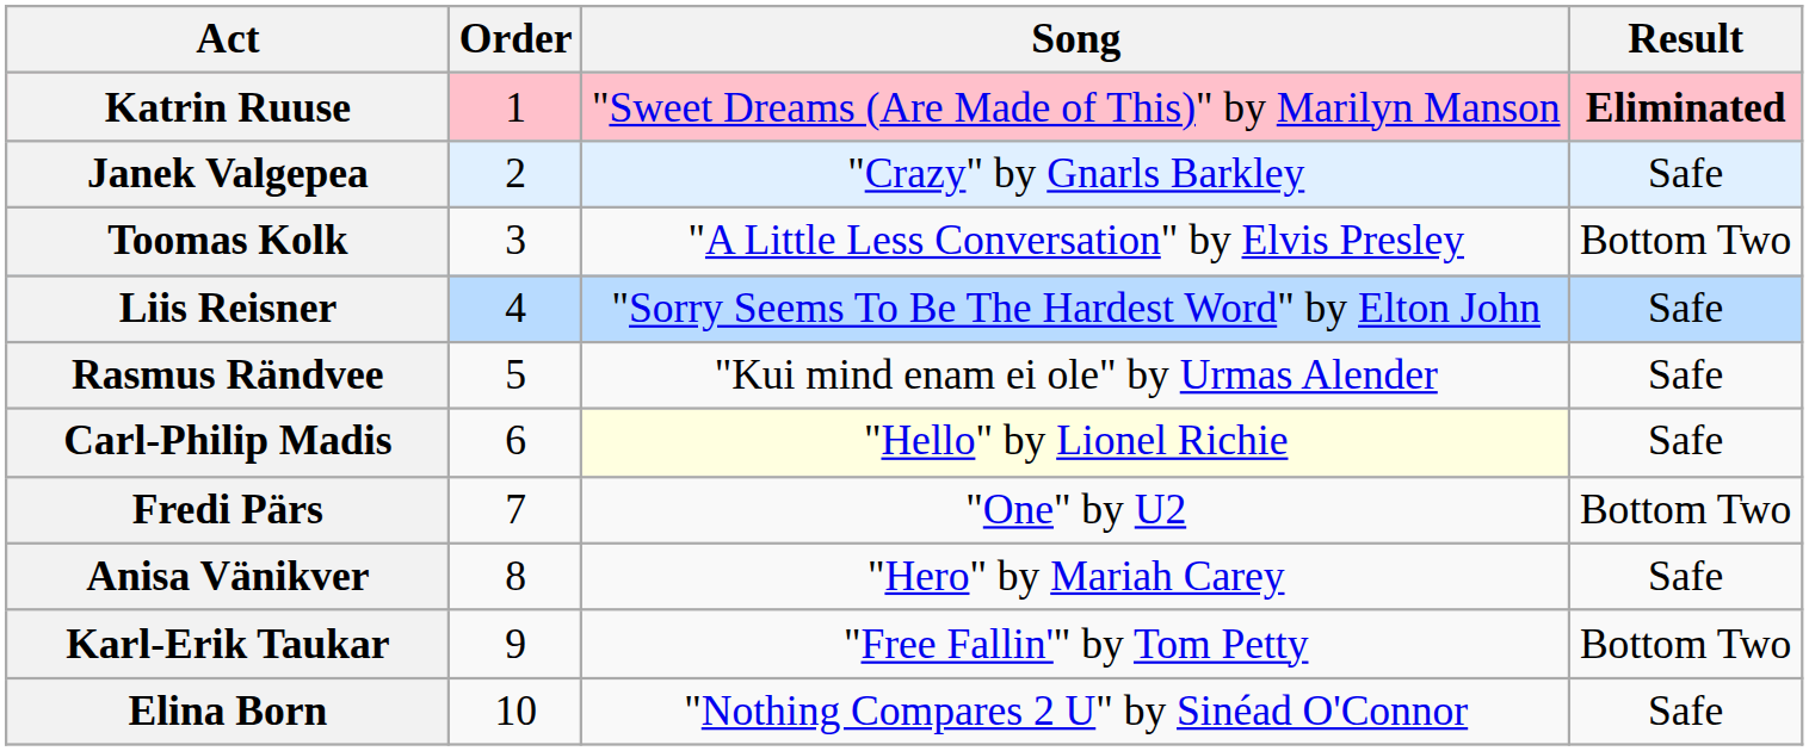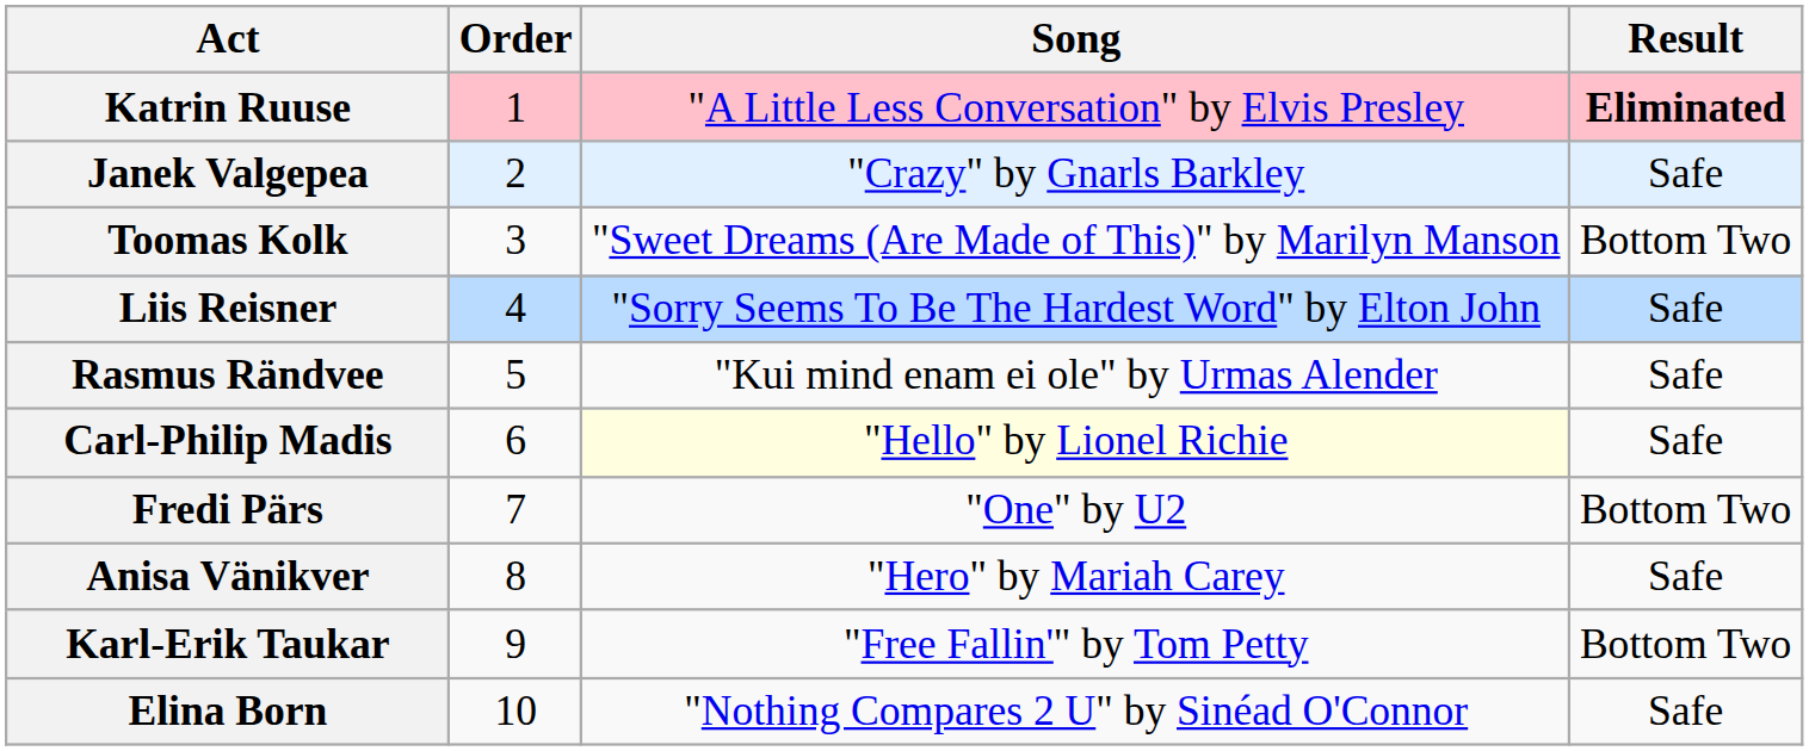 <table class="wikitable plainrowheaders" style="text-align:center;">
 <tr>
 <th scope="col" style="width:10em;">Act</th>
 <th scope="col">Order</th>
 <th scope="col">Song</th>
 <th scope="col">Result</th>
 </tr>
 <tr style="background:pink;">
 <th scope="row"><strong>Katrin Ruuse</strong></th>
 <td>1</td>
-<td>"<a href='#'>Sweet Dreams (Are Made of This)</a>" by <a href='#'>Marilyn Manson</a></td>
+<td>"<a href='#'>A Little Less Conversation</a>" by <a href='#'>Elvis Presley</a></td>
 <td><strong>Eliminated</strong></td>
 </tr>
 <tr bgcolor="E0F0FF">
 <th scope="row">Janek Valgepea</th>
 <td>2</td>
 <td>"<a href='#'>Crazy</a>" by <a href='#'>Gnarls Barkley</a></td>
 <td>Safe</td>
 </tr>
 <tr>
 <th scope="row">Toomas Kolk</th>
 <td>3</td>
-<td>"<a href='#'>A Little Less Conversation</a>" by <a href='#'>Elvis Presley</a></td>
+<td>"<a href='#'>Sweet Dreams (Are Made of This)</a>" by <a href='#'>Marilyn Manson</a></td>
 <td>Bottom Two</td>
 </tr>
 <tr bgcolor="B8DBFF">
 <th scope="row">Liis Reisner</th>
 <td>4</td>
 <td>"<a href='#'>Sorry Seems To Be The Hardest Word</a>" by <a href='#'>Elton John</a></td>
 <td>Safe</td>
 </tr>
 <tr>
 <th scope="row">Rasmus Rändvee</th>
 <td>5</td>
 <td>"Kui mind enam ei ole" by <a href='#'>Urmas Alender</a></td>
 <td>Safe</td>
 </tr>
 <tr>
 <th scope="row">Carl-Philip Madis</th>
 <td>6</td>
 <td style="background: lightyellow;">"<a href='#'>Hello</a>" by <a href='#'>Lionel Richie</a></td>
 <td>Safe</td>
 </tr>
 <tr>
 <th scope="row">Fredi Pärs</th>
 <td>7</td>
 <td>"<a href='#'>One</a>" by <a href='#'>U2</a></td>
 <td>Bottom Two</td>
 </tr>
 <tr>
 <th scope="row">Anisa Vänikver</th>
 <td>8</td>
 <td>"<a href='#'>Hero</a>" by <a href='#'>Mariah Carey</a></td>
 <td>Safe</td>
 </tr>
 <tr>
 <th scope="row">Karl-Erik Taukar</th>
 <td>9</td>
 <td>"<a href='#'>Free Fallin'</a>" by <a href='#'>Tom Petty</a></td>
 <td>Bottom Two</td>
 </tr>
 <tr>
 <th scope="row">Elina Born</th>
 <td>10</td>
 <td>"<a href='#'>Nothing Compares 2 U</a>" by <a href='#'>Sinéad O'Connor</a></td>
 <td>Safe</td>
 </tr>
 </table>
